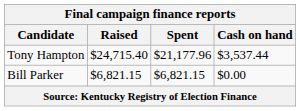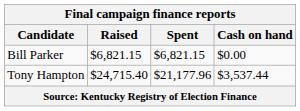 <table class="wikitable sortable">
 <tr>
 <th colspan=4>Final campaign finance reports</th>
 </tr>
 <tr style="text-align:center;">
 <th>Candidate</th>
 <th>Raised</th>
 <th>Spent</th>
 <th>Cash on hand</th>
 </tr>
 <tr>
+<td>Bill Parker</td>
+<td>$6,821.15</td>
+<td>$6,821.15</td>
+<td>$0.00</td>
+</tr>
+<tr>
 <td>Tony Hampton</td>
 <td>$24,715.40</td>
 <td>$21,177.96</td>
 <td>$3,537.44</td>
 </tr>
 <tr>
-<td>Bill Parker</td>
-<td>$6,821.15</td>
-<td>$6,821.15</td>
-<td>$0.00</td>
-</tr>
-<tr>
 <th colspan="4"><small>Source: Kentucky Registry of Election Finance</small></th>
 </tr>
 </table>
